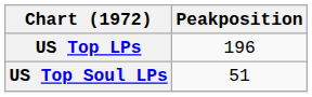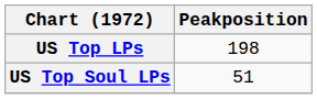 <table class="wikitable plainrowheaders" style="text-align:center;">
 <tr>
 <th>Chart (1972)</th>
 <th>Peakposition</th>
 </tr>
 <tr>
 <th scope="row">US <a href='#'>Top LPs</a></th>
-<td>196</td>
+<td>198</td>
 </tr>
 <tr>
 <th scope="row">US <a href='#'>Top Soul LPs</a></th>
 <td>51</td>
 </tr>
 <tr>
 </tr>
 </table>
